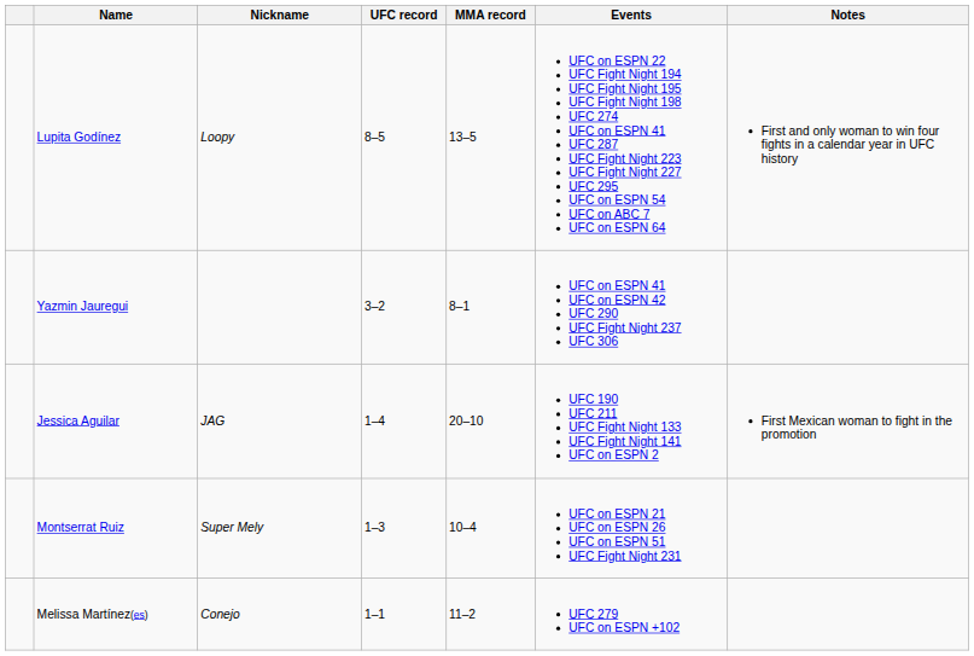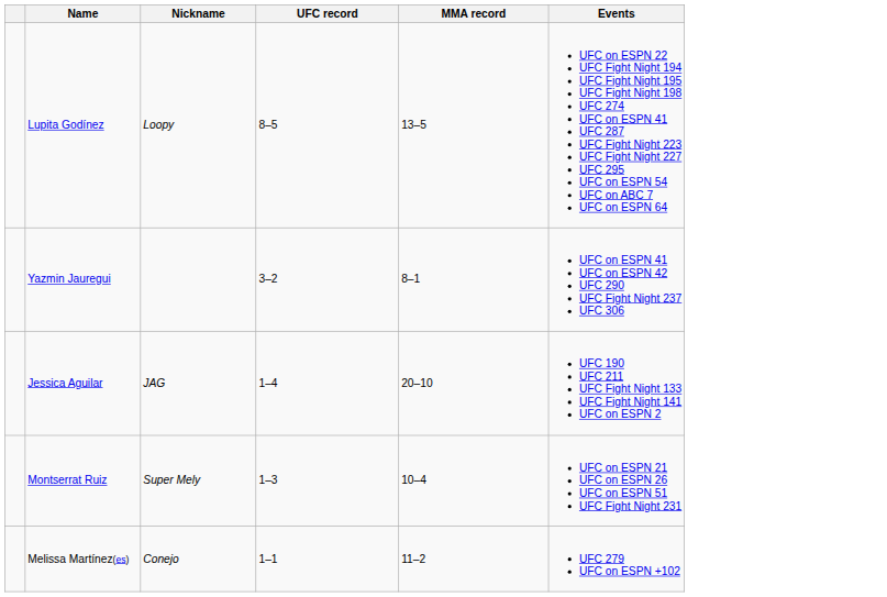 <table class="wikitable sortable" style=" style="width:80%; text-align:center">
 <tr>
 <th width=3%></th>
 <th style="width:17%;">Name</th>
 <th style="width:17%;">Nickname</th>
 <th data-sort-type="number">UFC record</th>
 <th data-sort-type="number">MMA record</th>
 <th style="width:20%;">Events</th>
-<th style="width:25%;">Notes</th>
 </tr>
 <tr>
 <td></td>
 <td><a href='#'>Lupita Godínez</a></td>
 <td><em>Loopy</em></td>
 <td>8–5</td>
 <td>13–5</td>
 <td><br><ul><li><a href='#'>UFC on ESPN 22</a></li><li><a href='#'>UFC Fight Night 194</a></li><li><a href='#'>UFC Fight Night 195</a></li><li><a href='#'>UFC Fight Night 198</a></li><li><a href='#'>UFC 274</a></li><li><a href='#'>UFC on ESPN 41</a></li><li><a href='#'>UFC 287</a></li><li><a href='#'>UFC Fight Night 223</a></li><li><a href='#'>UFC Fight Night 227</a></li><li><a href='#'>UFC 295</a></li><li><a href='#'>UFC on ESPN 54</a></li><li><a href='#'>UFC on ABC 7</a></li><li><a href='#'>UFC on ESPN 64</a></li></ul></td>
-<td><br><ul><li>First and only woman to win four fights in a calendar year in UFC history</li></ul></td>
 </tr>
 <tr>
 <td></td>
 <td><a href='#'>Yazmin Jauregui</a></td>
 <td></td>
 <td>3–2</td>
 <td>8–1</td>
 <td><br><ul><li><a href='#'>UFC on ESPN 41</a></li><li><a href='#'>UFC on ESPN 42</a></li><li><a href='#'>UFC 290</a></li><li><a href='#'>UFC Fight Night 237</a></li><li><a href='#'>UFC 306</a></li></ul></td>
-<td></td>
 </tr>
 <tr>
 <td></td>
 <td><a href='#'>Jessica Aguilar</a></td>
 <td><em>JAG</em></td>
 <td>1–4</td>
 <td>20–10</td>
 <td><br><ul><li><a href='#'>UFC 190</a></li><li><a href='#'>UFC 211</a></li><li><a href='#'>UFC Fight Night 133</a></li><li><a href='#'>UFC Fight Night 141</a></li><li><a href='#'>UFC on ESPN 2</a></li></ul></td>
-<td><br><ul><li>First Mexican woman to fight in the promotion</li></ul></td>
 </tr>
 <tr>
 <td></td>
 <td><a href='#'>Montserrat Ruiz</a></td>
 <td><em>Super Mely</em></td>
 <td>1–3</td>
 <td>10–4</td>
 <td><br><ul><li><a href='#'>UFC on ESPN 21</a></li><li><a href='#'>UFC on ESPN 26</a></li><li><a href='#'>UFC on ESPN 51</a></li><li><a href='#'>UFC Fight Night 231</a></li></ul></td>
-<td></td>
 </tr>
 <tr>
 <td></td>
 <td>Melissa Martínez<small>(<a href='#'>es</a>)</small></td>
 <td><em>Conejo</em></td>
 <td>1–1</td>
 <td>11–2</td>
 <td><br><ul><li><a href='#'>UFC 279</a></li><li><a href='#'>UFC on ESPN +102</a></li></ul></td>
-<td></td>
 </tr>
 </table>
